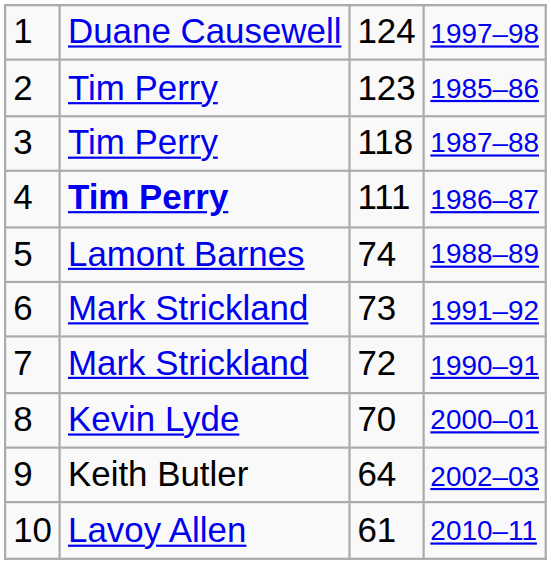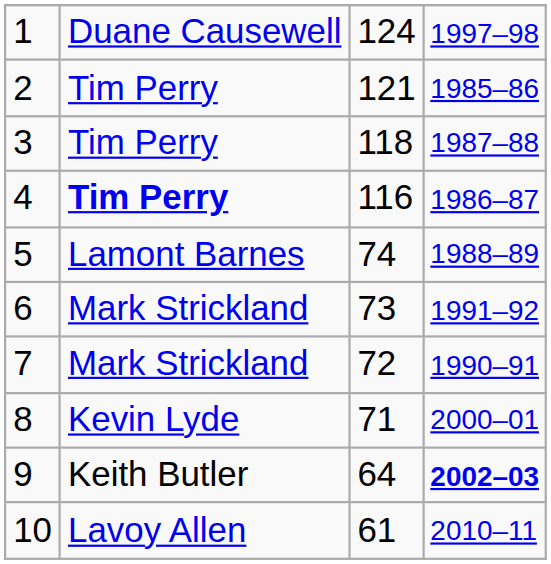 <table class="wikitable">
 <tr>
 </tr>
 <tr>
 <td>1</td>
 <td><a href='#'>Duane Causewell</a></td>
 <td>124</td>
 <td style="font-size:80%;"><a href='#'>1997–98</a></td>
 </tr>
 <tr>
 <td>2</td>
 <td><a href='#'>Tim Perry</a></td>
-<td>123</td>
+<td>121</td>
 <td style="font-size:80%;"><a href='#'>1985–86</a></td>
 </tr>
 <tr>
 <td>3</td>
 <td><a href='#'>Tim Perry</a></td>
 <td>118</td>
 <td style="font-size:80%;"><a href='#'>1987–88</a></td>
 </tr>
 <tr>
 <td>4</td>
 <td><strong><a href='#'>Tim Perry</a></strong></td>
-<td>111</td>
+<td>116</td>
 <td style="font-size:80%;"><a href='#'>1986–87</a></td>
 </tr>
 <tr>
 <td>5</td>
 <td><a href='#'>Lamont Barnes</a></td>
 <td>74</td>
 <td style="font-size:80%;"><a href='#'>1988–89</a></td>
 </tr>
 <tr>
 <td>6</td>
 <td><a href='#'>Mark Strickland</a></td>
 <td>73</td>
 <td style="font-size:80%;"><a href='#'>1991–92</a></td>
 </tr>
 <tr>
 <td>7</td>
 <td><a href='#'>Mark Strickland</a></td>
 <td>72</td>
 <td style="font-size:80%;"><a href='#'>1990–91</a></td>
 </tr>
 <tr>
 <td>8</td>
 <td><a href='#'>Kevin Lyde</a></td>
-<td>70</td>
+<td>71</td>
 <td style="font-size:80%;"><a href='#'>2000–01</a></td>
 </tr>
 <tr>
 <td>9</td>
 <td>Keith Butler</td>
 <td>64</td>
-<td style="font-size:80%;"><a href='#'>2002–03</a></td>
+<td style="font-size:80%;"><strong><a href='#'>2002–03</a></strong></td>
 </tr>
 <tr>
 <td>10</td>
 <td><a href='#'>Lavoy Allen</a></td>
 <td>61</td>
 <td style="font-size:80%;"><a href='#'>2010–11</a></td>
 </tr>
 </table>
